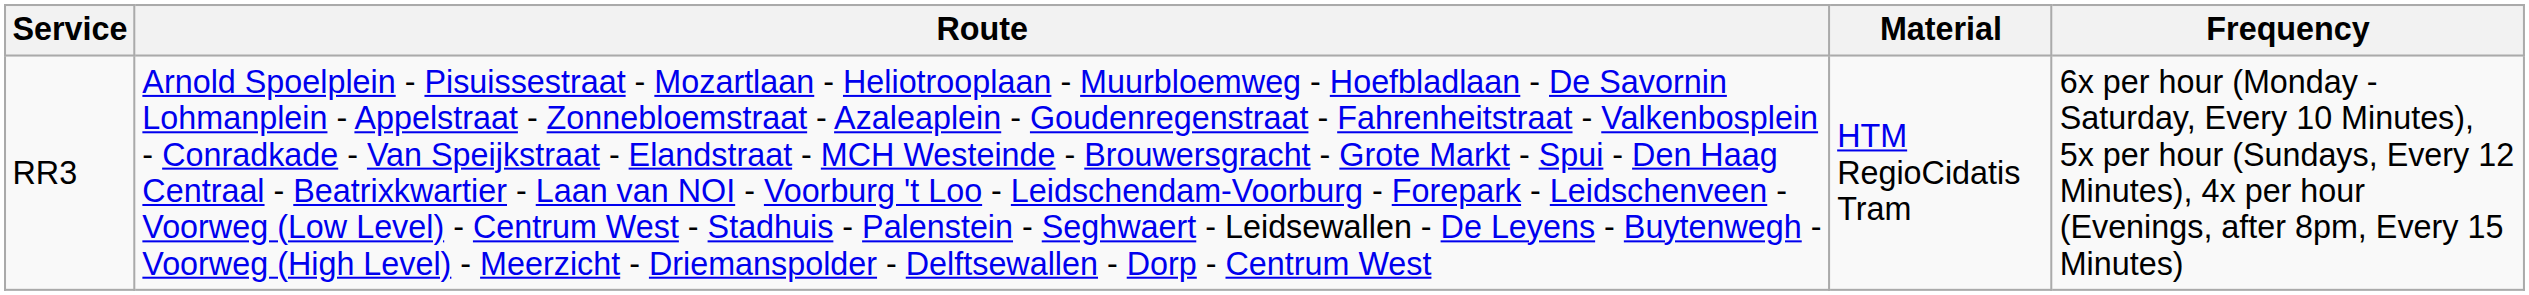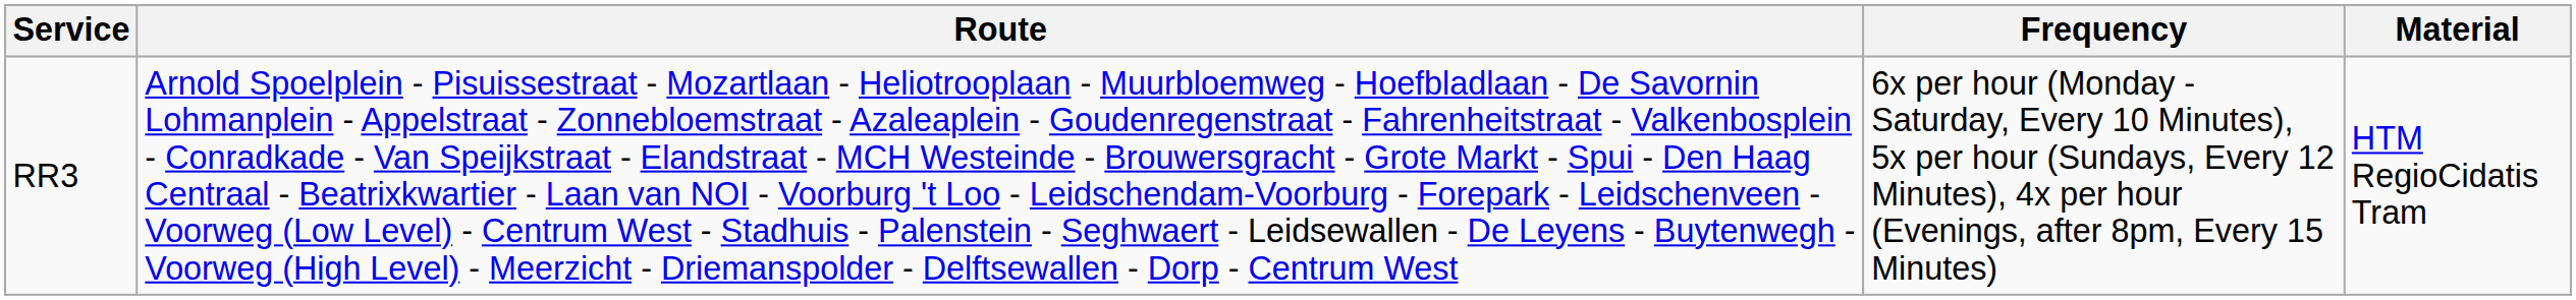 <table class="wikitable vatop">
 <tr>
 <th>Service</th>
 <th>Route</th>
+<th>Frequency</th>
 <th>Material</th>
-<th>Frequency</th>
 </tr>
 <tr>
 <td>RR3</td>
 <td><a href='#'>Arnold Spoelplein</a> - <a href='#'>Pisuissestraat</a> - <a href='#'>Mozartlaan</a> - <a href='#'>Heliotrooplaan</a> - <a href='#'>Muurbloemweg</a> - <a href='#'>Hoefbladlaan</a> - <a href='#'>De Savornin Lohmanplein</a> - <a href='#'>Appelstraat</a> - <a href='#'>Zonnebloemstraat</a> - <a href='#'>Azaleaplein</a> - <a href='#'>Goudenregenstraat</a> - <a href='#'>Fahrenheitstraat</a> - <a href='#'>Valkenbosplein</a> - <a href='#'>Conradkade</a> - <a href='#'>Van Speijkstraat</a> - <a href='#'>Elandstraat</a> - <a href='#'>MCH Westeinde</a> - <a href='#'>Brouwersgracht</a> - <a href='#'>Grote Markt</a> - <a href='#'>Spui</a> - <a href='#'>Den Haag Centraal</a> - <a href='#'>Beatrixkwartier</a> - <a href='#'>Laan van NOI</a> - <a href='#'>Voorburg 't Loo</a> - <a href='#'>Leidschendam-Voorburg</a> - <a href='#'>Forepark</a> - <a href='#'>Leidschenveen</a> - <a href='#'>Voorweg (Low Level)</a> - <a href='#'>Centrum West</a> - <a href='#'>Stadhuis</a> - <a href='#'>Palenstein</a> - <a href='#'>Seghwaert</a> - Leidsewallen - <a href='#'>De Leyens</a> - <a href='#'>Buytenwegh</a> - <a href='#'>Voorweg (High Level)</a> - <a href='#'>Meerzicht</a> - <a href='#'>Driemanspolder</a> - <a href='#'>Delftsewallen</a> - <a href='#'>Dorp</a> - <a href='#'>Centrum West</a></td>
+<td>6x per hour (Monday - Saturday, Every 10 Minutes), 5x per hour (Sundays, Every 12 Minutes), 4x per hour (Evenings, after 8pm, Every 15 Minutes)</td>
 <td><a href='#'>HTM</a> RegioCidatis Tram</td>
-<td>6x per hour (Monday - Saturday, Every 10 Minutes), 5x per hour (Sundays, Every 12 Minutes), 4x per hour (Evenings, after 8pm, Every 15 Minutes)</td>
 </tr>
 </table>
